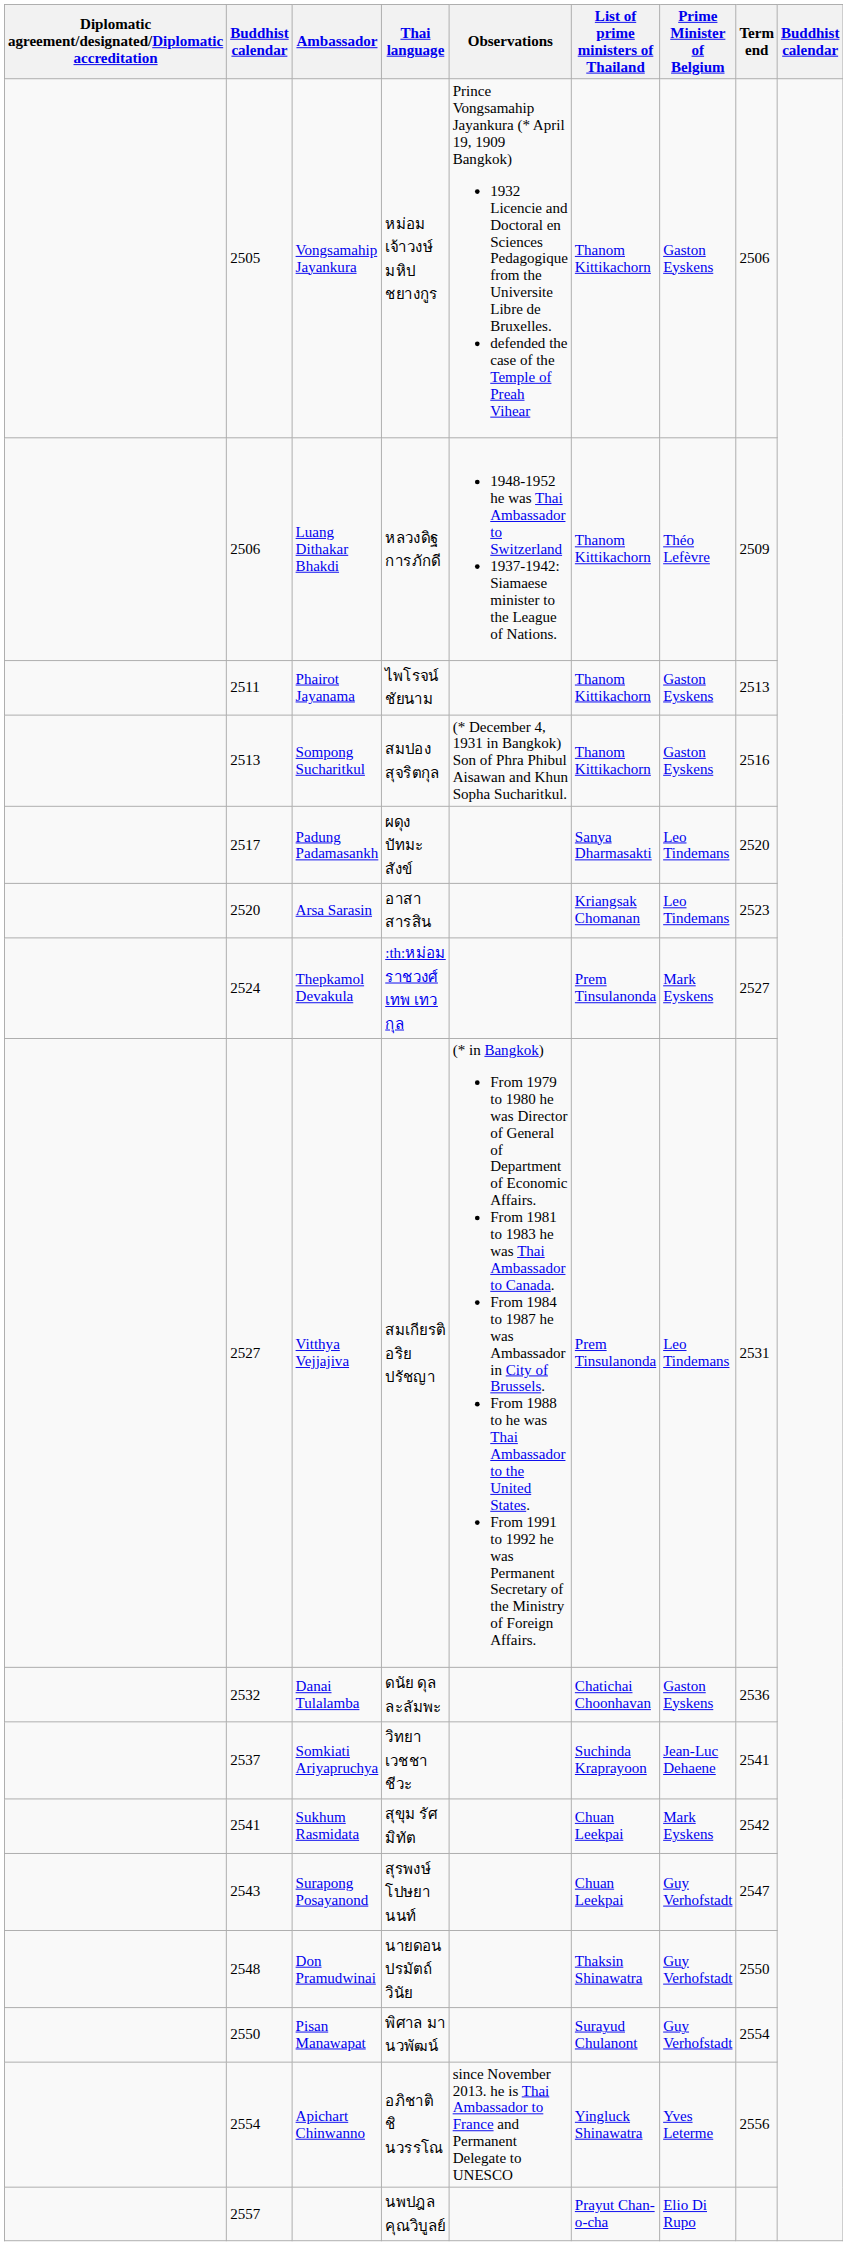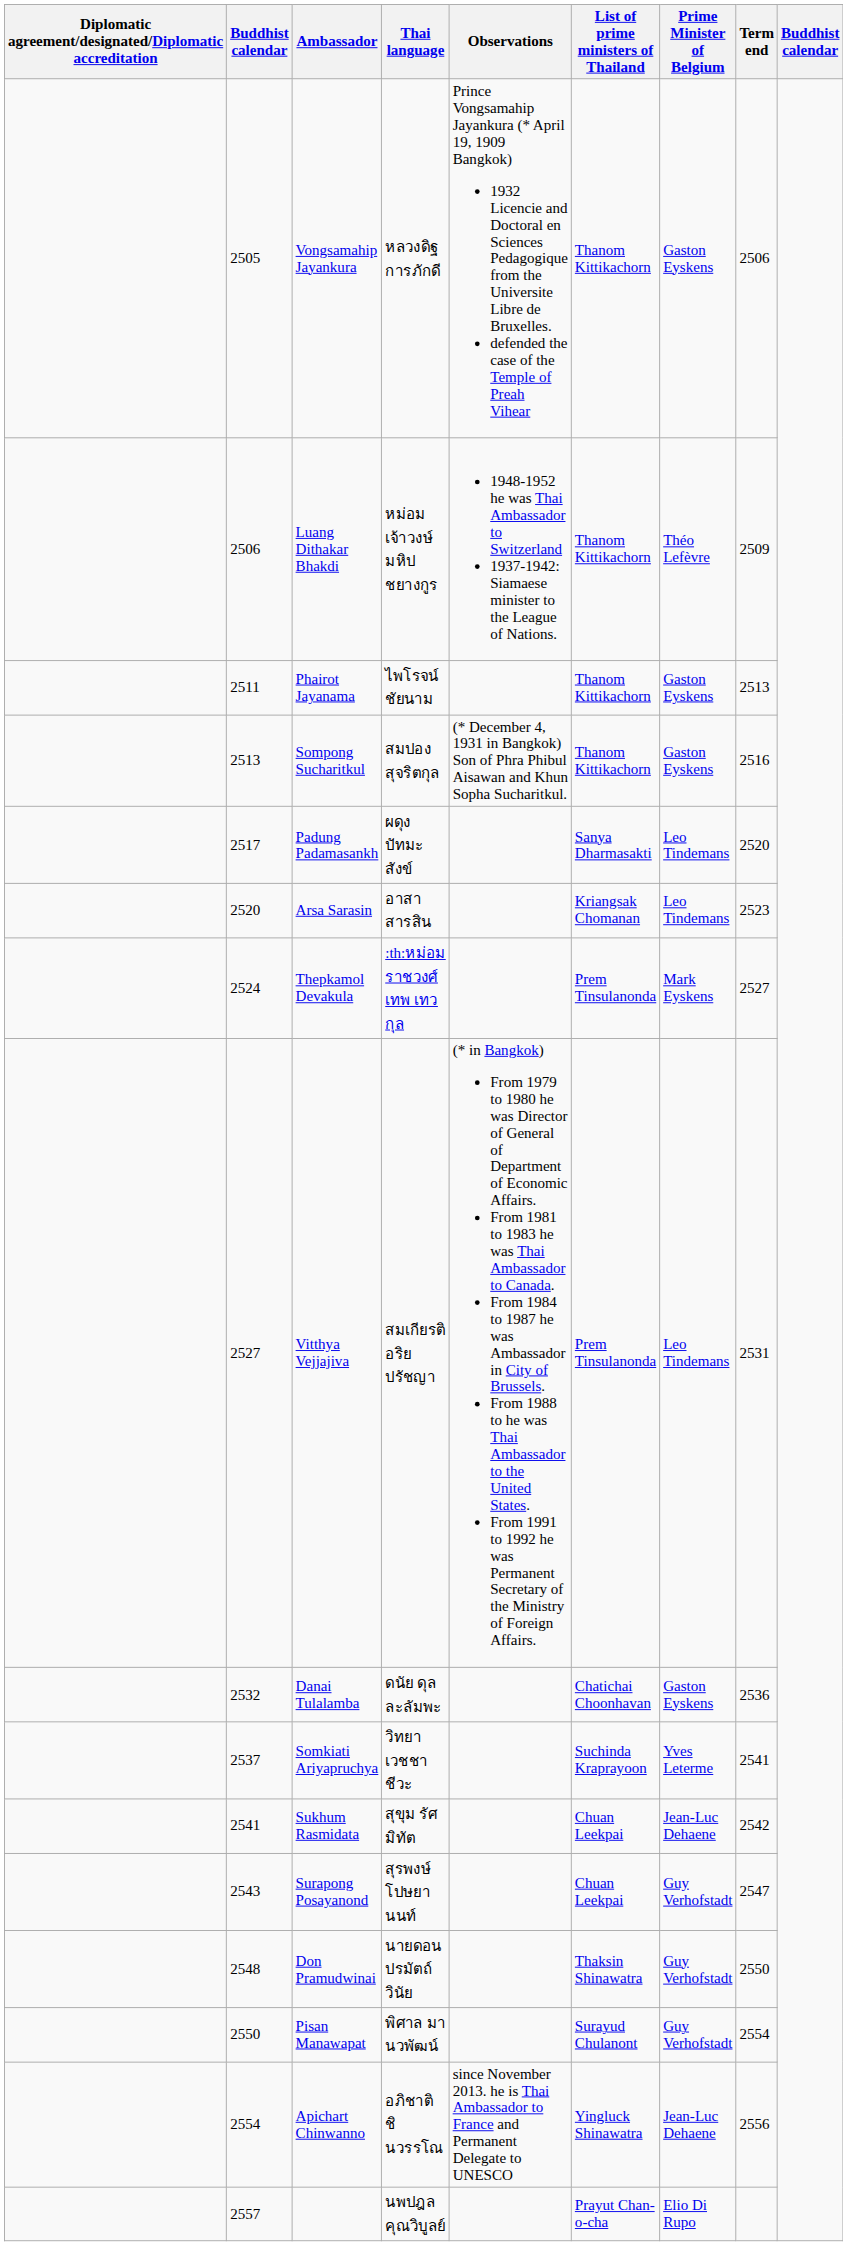 <table class="wikitable sortable">
 <tr>
 <th>Diplomatic agreement/designated/<a href='#'>Diplomatic accreditation</a></th>
 <th><a href='#'>Buddhist calendar</a></th>
 <th><a href='#'>Ambassador</a></th>
 <th><a href='#'>Thai language</a></th>
 <th>Observations</th>
 <th><a href='#'>List of prime ministers of Thailand</a></th>
 <th><a href='#'>Prime Minister of Belgium</a></th>
 <th>Term end</th>
 <th><a href='#'>Buddhist calendar</a></th>
 </tr>
 <tr>
 <td></td>
 <td>2505</td>
 <td><a href='#'>Vongsamahip Jayankura</a></td>
-<td>หม่อมเจ้าวงษ์มหิป ชยางกูร</td>
+<td>หลวงดิฐการภักดี</td>
 <td>Prince Vongsamahip Jayankura (* April 19, 1909 Bangkok)<br><ul><li>1932 Licencie and Doctoral en Sciences Pedagogique from the Universite Libre de Bruxelles.</li><li>defended the case of the <a href='#'>Temple of Preah Vihear</a></li></ul></td>
 <td><a href='#'>Thanom Kittikachorn</a></td>
 <td><a href='#'>Gaston Eyskens</a></td>
 <td>2506</td>
 </tr>
 <tr>
 <td></td>
 <td>2506</td>
 <td><a href='#'>Luang Dithakar Bhakdi</a></td>
-<td>หลวงดิฐการภักดี</td>
+<td>หม่อมเจ้าวงษ์มหิป ชยางกูร</td>
 <td><br><ul><li>1948-1952 he was <a href='#'>Thai Ambassador to Switzerland</a></li><li>1937-1942: Siamaese minister to the League of Nations.</li></ul></td>
 <td><a href='#'>Thanom Kittikachorn</a></td>
 <td><a href='#'>Théo Lefèvre</a></td>
 <td>2509</td>
 </tr>
 <tr>
 <td></td>
 <td>2511</td>
 <td><a href='#'>Phairot Jayanama</a></td>
 <td>ไพโรจน์ ชัยนาม</td>
 <td></td>
 <td><a href='#'>Thanom Kittikachorn</a></td>
 <td><a href='#'>Gaston Eyskens</a></td>
 <td>2513</td>
 </tr>
 <tr>
 <td></td>
 <td>2513</td>
 <td><a href='#'>Sompong Sucharitkul</a></td>
 <td>สมปอง สุจริตกุล</td>
 <td>(* December 4, 1931 in Bangkok) Son of Phra Phibul Aisawan and Khun Sopha Sucharitkul.</td>
 <td><a href='#'>Thanom Kittikachorn</a></td>
 <td><a href='#'>Gaston Eyskens</a></td>
 <td>2516</td>
 </tr>
 <tr>
 <td></td>
 <td>2517</td>
 <td><a href='#'>Padung Padamasankh</a></td>
 <td>ผดุง ปัทมะสังข์</td>
 <td></td>
 <td><a href='#'>Sanya Dharmasakti</a></td>
 <td><a href='#'>Leo Tindemans</a></td>
 <td>2520</td>
 </tr>
 <tr>
 <td></td>
 <td>2520</td>
 <td><a href='#'>Arsa Sarasin</a></td>
 <td>อาสา สารสิน</td>
 <td></td>
 <td><a href='#'>Kriangsak Chomanan</a></td>
 <td><a href='#'>Leo Tindemans</a></td>
 <td>2523</td>
 </tr>
 <tr>
 <td></td>
 <td>2524</td>
 <td><a href='#'>Thepkamol Devakula</a></td>
 <td><a href='#'>:th:หม่อมราชวงศ์เทพ เทวกุล</a></td>
 <td></td>
 <td><a href='#'>Prem Tinsulanonda</a></td>
 <td><a href='#'>Mark Eyskens</a></td>
 <td>2527</td>
 </tr>
 <tr>
 <td></td>
 <td>2527</td>
 <td><a href='#'>Vitthya Vejjajiva</a></td>
 <td>สมเกียรติ อริยปรัชญา</td>
 <td>(* in <a href='#'>Bangkok</a>)<br><ul><li>From 1979 to 1980 he was Director of General of Department of Economic Affairs.</li><li>From 1981 to 1983 he was <a href='#'>Thai Ambassador to Canada</a>.</li><li>From 1984 to 1987 he was Ambassador in <a href='#'>City of Brussels</a>.</li><li>From 1988 to  he was <a href='#'>Thai Ambassador to the United States</a>.</li><li>From 1991 to 1992 he was Permanent Secretary of the Ministry of Foreign Affairs.</li></ul></td>
 <td><a href='#'>Prem Tinsulanonda</a></td>
 <td><a href='#'>Leo Tindemans</a></td>
 <td>2531</td>
 </tr>
 <tr>
 <td></td>
 <td>2532</td>
 <td><a href='#'>Danai Tulalamba</a></td>
 <td>ดนัย ดุลละลัมพะ</td>
 <td></td>
 <td><a href='#'>Chatichai Choonhavan</a></td>
 <td><a href='#'>Gaston Eyskens</a></td>
 <td>2536</td>
 </tr>
 <tr>
 <td></td>
 <td>2537</td>
 <td><a href='#'>Somkiati Ariyapruchya</a></td>
 <td>วิทยา เวชชาชีวะ</td>
 <td></td>
 <td><a href='#'>Suchinda Kraprayoon</a></td>
-<td><a href='#'>Jean-Luc Dehaene</a></td>
+<td><a href='#'>Yves Leterme</a></td>
 <td>2541</td>
 </tr>
 <tr>
 <td></td>
 <td>2541</td>
 <td><a href='#'>Sukhum Rasmidata</a></td>
 <td>สุขุม รัศมิทัต</td>
 <td></td>
 <td><a href='#'>Chuan Leekpai</a></td>
-<td><a href='#'>Mark Eyskens</a></td>
+<td><a href='#'>Jean-Luc Dehaene</a></td>
 <td>2542</td>
 </tr>
 <tr>
 <td></td>
 <td>2543</td>
 <td><a href='#'>Surapong Posayanond</a></td>
 <td>สุรพงษ์ โปษยานนท์</td>
 <td></td>
 <td><a href='#'>Chuan Leekpai</a></td>
 <td><a href='#'>Guy Verhofstadt</a></td>
 <td>2547</td>
 </tr>
 <tr>
 <td></td>
 <td>2548</td>
 <td><a href='#'>Don Pramudwinai</a></td>
 <td>นายดอน ปรมัตถ์วินัย</td>
 <td></td>
 <td><a href='#'>Thaksin Shinawatra</a></td>
 <td><a href='#'>Guy Verhofstadt</a></td>
 <td>2550</td>
 </tr>
 <tr>
 <td></td>
 <td>2550</td>
 <td><a href='#'>Pisan Manawapat</a></td>
 <td>พิศาล มานวพัฒน์</td>
 <td></td>
 <td><a href='#'>Surayud Chulanont</a></td>
 <td><a href='#'>Guy Verhofstadt</a></td>
 <td>2554</td>
 </tr>
 <tr>
 <td></td>
 <td>2554</td>
 <td><a href='#'>Apichart Chinwanno</a></td>
 <td>อภิชาติ ชินวรรโณ</td>
 <td>since November 2013. he is <a href='#'>Thai Ambassador to France</a> and Permanent Delegate to UNESCO</td>
 <td><a href='#'>Yingluck Shinawatra </a></td>
-<td><a href='#'>Yves Leterme</a></td>
+<td><a href='#'>Jean-Luc Dehaene</a></td>
 <td>2556</td>
 </tr>
 <tr>
 <td></td>
 <td>2557</td>
 <td></td>
 <td>นพปฎล คุณวิบูลย์</td>
 <td></td>
 <td><a href='#'>Prayut Chan-o-cha</a></td>
 <td><a href='#'>Elio Di Rupo</a></td>
 <td></td>
 </tr>
 </table>
